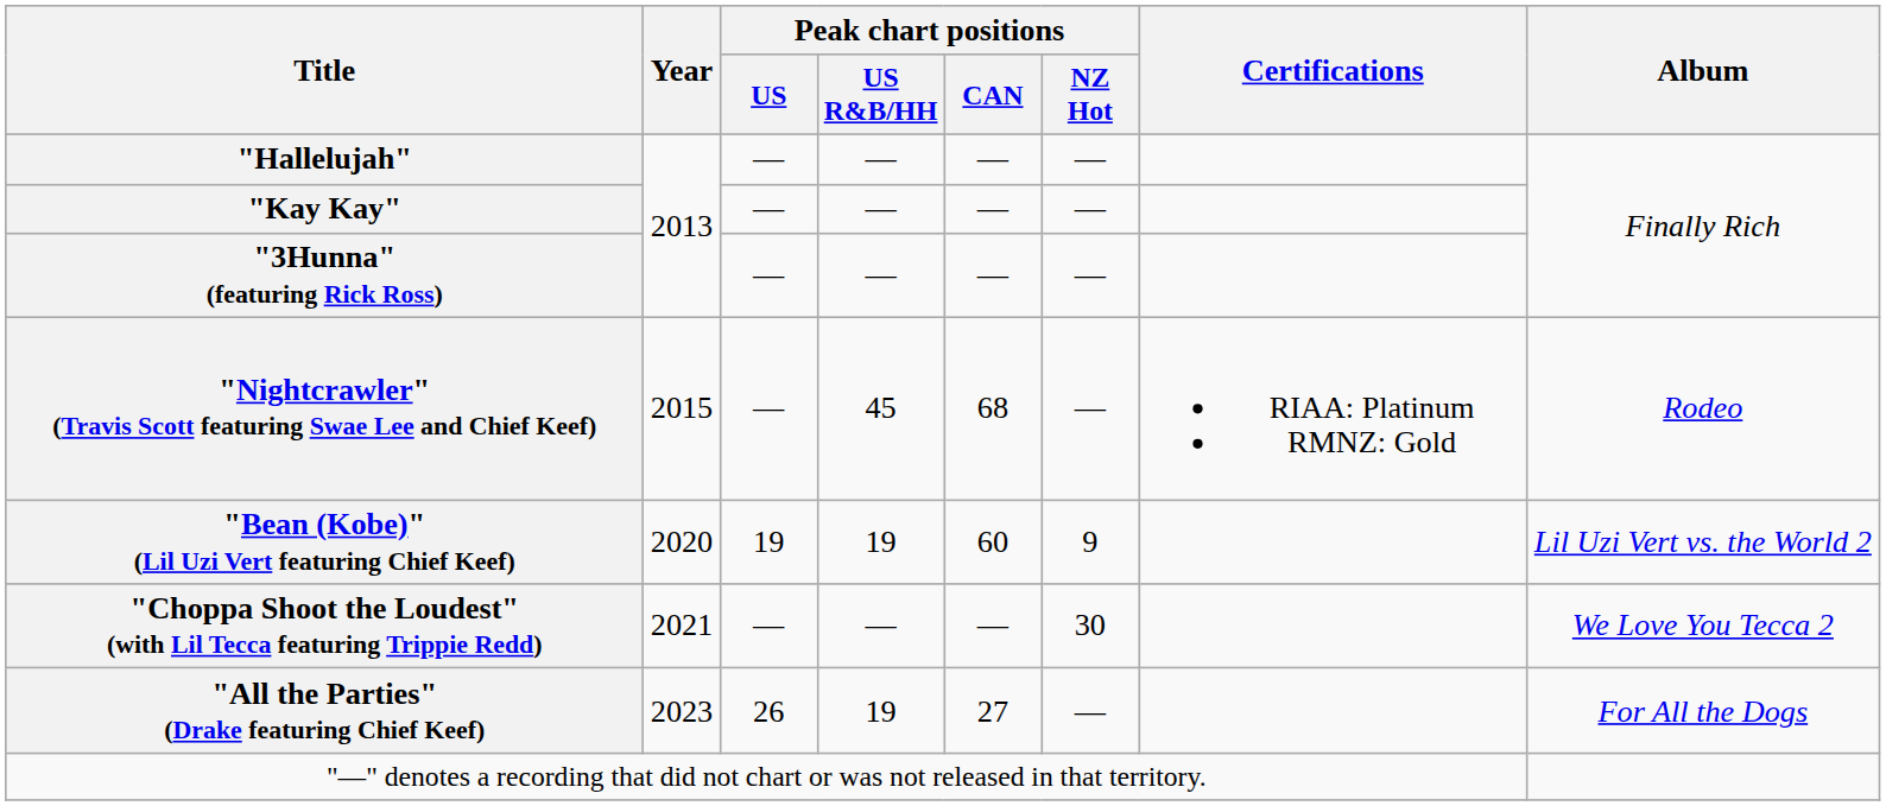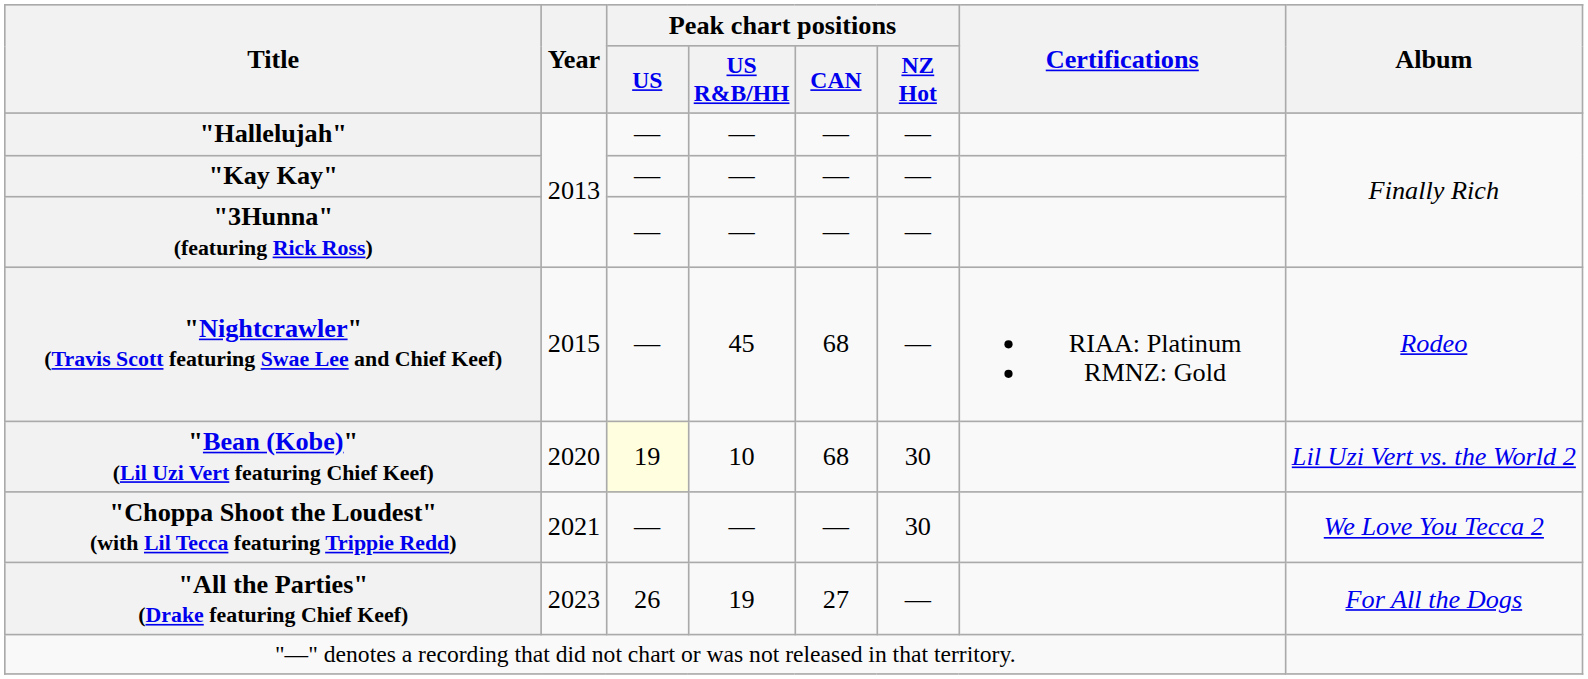 <table class="wikitable plainrowheaders" style="text-align:center;">
 <tr>
 <th scope="col" rowspan="2" style="width:20em;">Title</th>
 <th scope="col" rowspan="2">Year</th>
 <th scope="col" colspan="4">Peak chart positions</th>
 <th scope="col" rowspan="2" style="width:12em;"><a href='#'>Certifications</a></th>
 <th scope="col" rowspan="2">Album</th>
 </tr>
 <tr>
 <th scope="col" style="width:3em;font-size:90%;"><a href='#'>US</a><br></th>
 <th scope="col" style="width:3em;font-size:90%;"><a href='#'>US<br>R&B/HH</a><br></th>
 <th scope="col" style="width:3em;font-size:90%;"><a href='#'>CAN</a><br></th>
 <th scope="col" style="width:3em;font-size:90%;"><a href='#'>NZ<br>Hot</a></th>
 </tr>
 <tr>
 <th scope="row">"Hallelujah"</th>
 <td rowspan="3">2013</td>
 <td>—</td>
 <td>—</td>
 <td>—</td>
 <td>—</td>
 <td></td>
 <td rowspan="3"><em>Finally Rich</em></td>
 </tr>
 <tr>
 <th scope="row">"Kay Kay"</th>
 <td>—</td>
 <td>—</td>
 <td>—</td>
 <td>—</td>
 <td></td>
 </tr>
 <tr>
 <th scope="row">"3Hunna"<br><small>(featuring <a href='#'>Rick Ross</a>)</small></th>
 <td>—</td>
 <td>—</td>
 <td>—</td>
 <td>—</td>
 <td></td>
 </tr>
 <tr>
 <th scope="row">"<a href='#'>Nightcrawler</a>"<br><small>(<a href='#'>Travis Scott</a> featuring <a href='#'>Swae Lee</a> and Chief Keef)</small></th>
 <td>2015</td>
 <td>—</td>
 <td>45</td>
 <td>68</td>
 <td>—</td>
 <td><br><ul><li>RIAA: Platinum</li><li>RMNZ: Gold</li></ul></td>
 <td><em><a href='#'>Rodeo</a></em></td>
 </tr>
 <tr>
 <th scope="row">"<a href='#'>Bean (Kobe)</a>"<br><small>(<a href='#'>Lil Uzi Vert</a> featuring Chief Keef)</small></th>
 <td>2020</td>
-<td>19</td>
-<td>19</td>
-<td>60</td>
-<td>9</td>
+<td style="background: lightyellow;">19</td>
+<td>10</td>
+<td>68</td>
+<td>30</td>
 <td></td>
 <td><em><a href='#'>Lil Uzi Vert vs. the World 2</a></em></td>
 </tr>
 <tr>
 <th scope="row">"Choppa Shoot the Loudest"<br><small>(with <a href='#'>Lil Tecca</a> featuring <a href='#'>Trippie Redd</a>)</small></th>
 <td>2021</td>
 <td>—</td>
 <td>—</td>
 <td>—</td>
 <td>30</td>
 <td></td>
 <td><em><a href='#'>We Love You Tecca 2</a></em></td>
 </tr>
 <tr>
 <th scope="row">"All the Parties"<br><small>(<a href='#'>Drake</a> featuring Chief Keef)</small></th>
 <td>2023</td>
 <td>26</td>
 <td>19</td>
 <td>27</td>
 <td>—</td>
 <td></td>
 <td><em><a href='#'>For All the Dogs</a></em></td>
 </tr>
 <tr>
 <td colspan="7" style="font-size:90%">"—" denotes a recording that did not chart or was not released in that territory.</td>
 </tr>
 </table>
